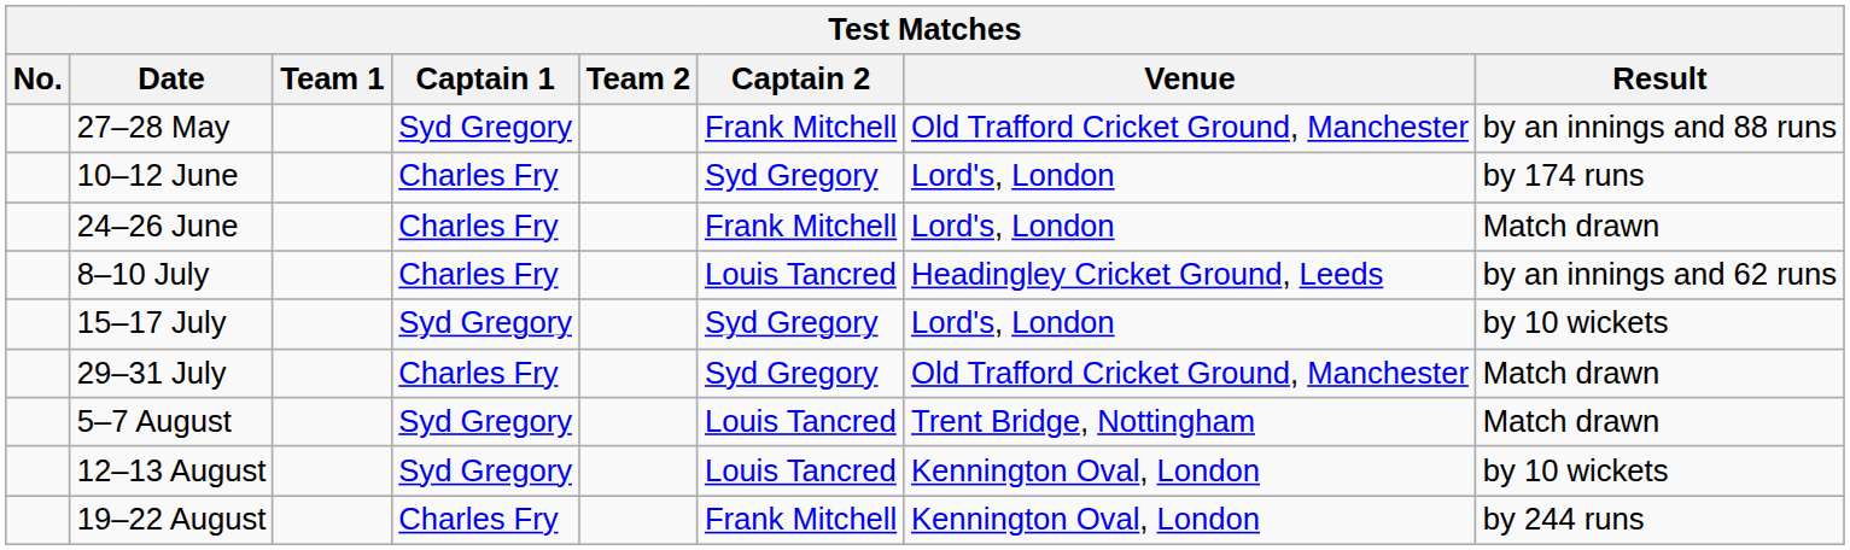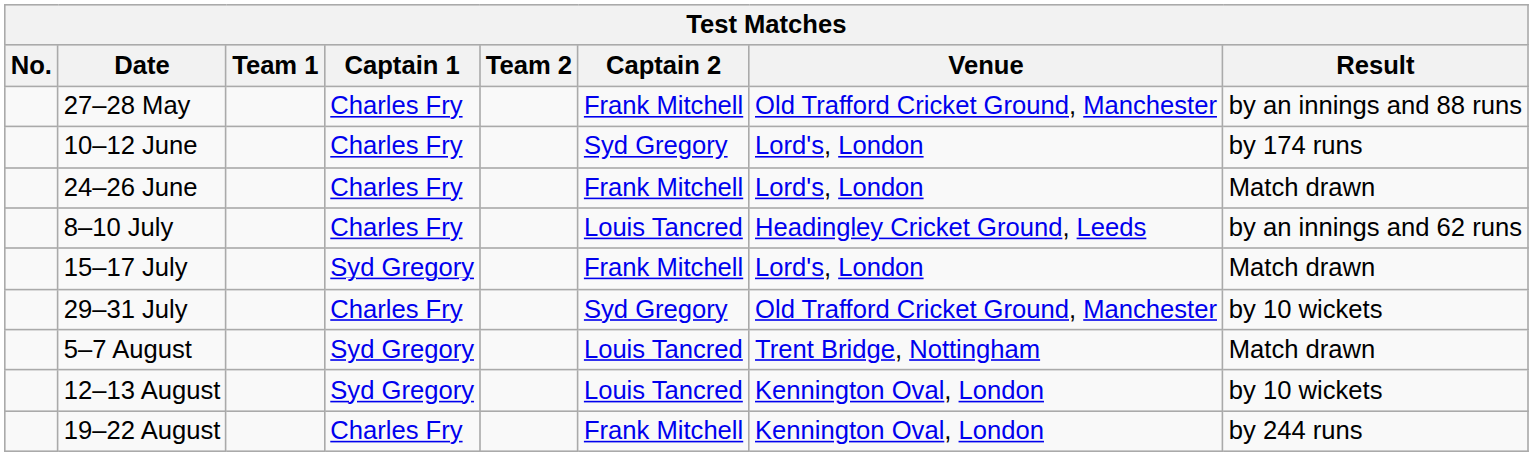 <table class="wikitable">
 <tr>
 <th colspan="9">Test Matches</th>
 </tr>
 <tr>
 <th>No.</th>
 <th>Date</th>
 <th>Team 1</th>
 <th>Captain 1</th>
 <th>Team 2</th>
 <th>Captain 2</th>
 <th>Venue</th>
 <th>Result</th>
 </tr>
 <tr>
 <td></td>
 <td>27–28 May</td>
 <td></td>
-<td><a href='#'>Syd Gregory</a></td>
+<td><a href='#'>Charles Fry</a></td>
 <td></td>
 <td><a href='#'>Frank Mitchell</a></td>
 <td><a href='#'>Old Trafford Cricket Ground</a>, <a href='#'>Manchester</a></td>
 <td> by an innings and 88 runs</td>
 </tr>
 <tr>
 <td></td>
 <td>10–12 June</td>
 <td></td>
 <td><a href='#'>Charles Fry</a></td>
 <td></td>
 <td><a href='#'>Syd Gregory</a></td>
 <td><a href='#'>Lord's</a>, <a href='#'>London</a></td>
 <td> by 174 runs</td>
 </tr>
 <tr>
 <td></td>
 <td>24–26 June</td>
 <td></td>
 <td><a href='#'>Charles Fry</a></td>
 <td></td>
 <td><a href='#'>Frank Mitchell</a></td>
 <td><a href='#'>Lord's</a>, <a href='#'>London</a></td>
 <td>Match drawn</td>
 </tr>
 <tr>
 <td></td>
 <td>8–10 July</td>
 <td></td>
 <td><a href='#'>Charles Fry</a></td>
 <td></td>
 <td><a href='#'>Louis Tancred</a></td>
 <td><a href='#'>Headingley Cricket Ground</a>, <a href='#'>Leeds</a></td>
 <td> by an innings and 62 runs</td>
 </tr>
 <tr>
 <td></td>
 <td>15–17 July</td>
 <td></td>
 <td><a href='#'>Syd Gregory</a></td>
 <td></td>
-<td><a href='#'>Syd Gregory</a></td>
+<td><a href='#'>Frank Mitchell</a></td>
 <td><a href='#'>Lord's</a>, <a href='#'>London</a></td>
-<td> by 10 wickets</td>
+<td>Match drawn</td>
 </tr>
 <tr>
 <td></td>
 <td>29–31 July</td>
 <td></td>
 <td><a href='#'>Charles Fry</a></td>
 <td></td>
 <td><a href='#'>Syd Gregory</a></td>
 <td><a href='#'>Old Trafford Cricket Ground</a>, <a href='#'>Manchester</a></td>
-<td>Match drawn</td>
+<td> by 10 wickets</td>
 </tr>
 <tr>
 <td></td>
 <td>5–7 August</td>
 <td></td>
 <td><a href='#'>Syd Gregory</a></td>
 <td></td>
 <td><a href='#'>Louis Tancred</a></td>
 <td><a href='#'>Trent Bridge</a>, <a href='#'>Nottingham</a></td>
 <td>Match drawn</td>
 </tr>
 <tr>
 <td></td>
 <td>12–13 August</td>
 <td></td>
 <td><a href='#'>Syd Gregory</a></td>
 <td></td>
 <td><a href='#'>Louis Tancred</a></td>
 <td><a href='#'>Kennington Oval</a>, <a href='#'>London</a></td>
 <td> by 10 wickets</td>
 </tr>
 <tr>
 <td></td>
 <td>19–22 August</td>
 <td></td>
 <td><a href='#'>Charles Fry</a></td>
 <td></td>
 <td><a href='#'>Frank Mitchell</a></td>
 <td><a href='#'>Kennington Oval</a>, <a href='#'>London</a></td>
 <td> by 244 runs</td>
 </tr>
 </table>
